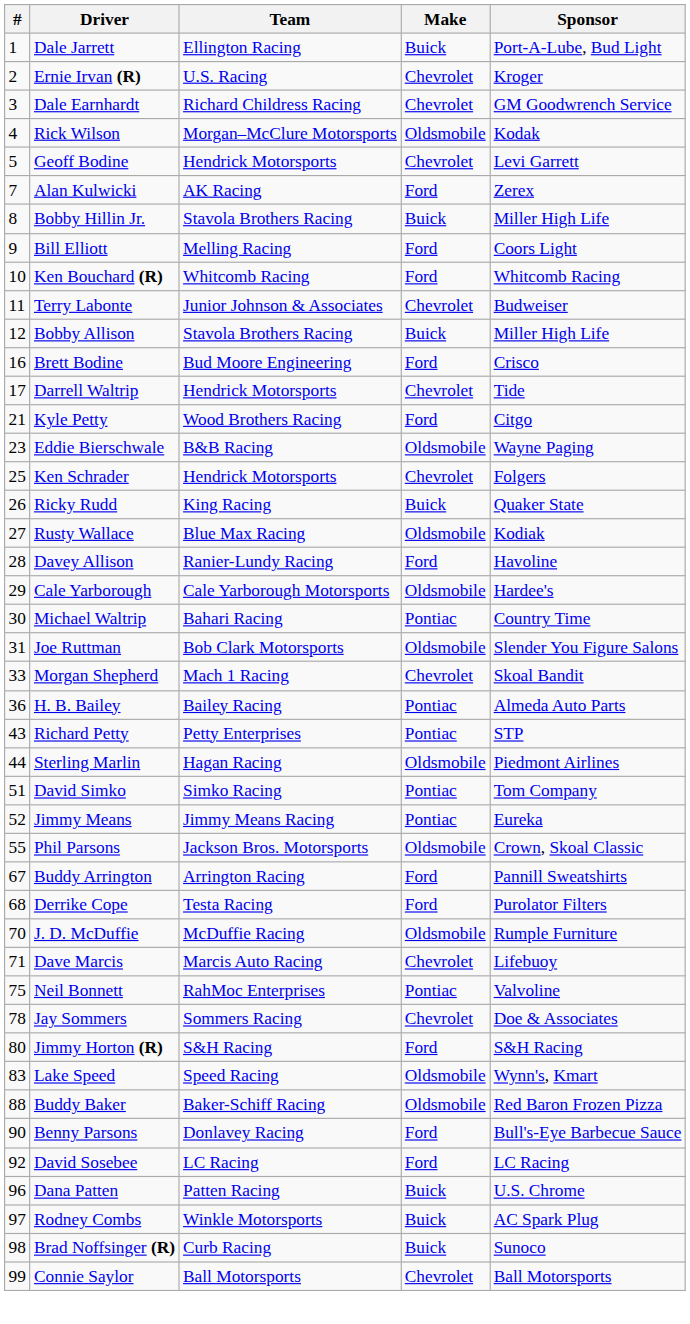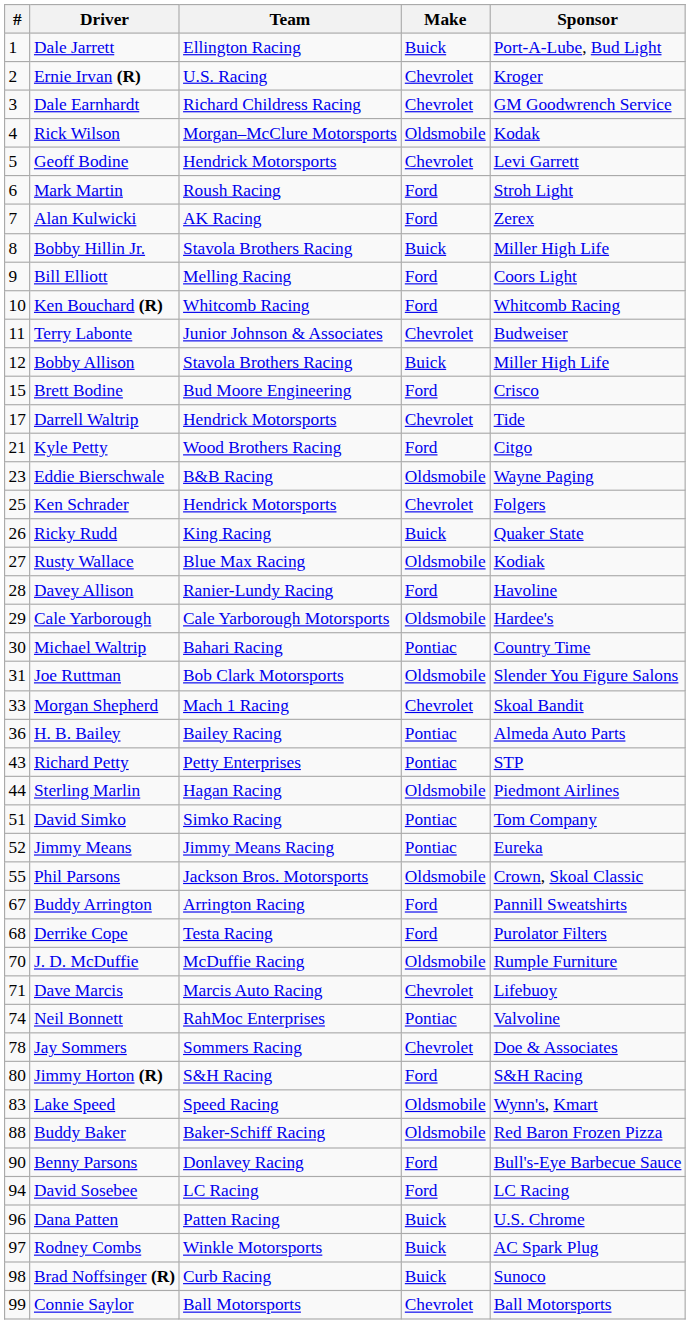 <table class="wikitable" style="font-size:95%">
 <tr>
 <th>#</th>
 <th>Driver</th>
 <th>Team</th>
 <th>Make</th>
 <th>Sponsor</th>
 </tr>
 <tr>
 <td>1</td>
 <td><a href='#'>Dale Jarrett</a></td>
 <td><a href='#'>Ellington Racing</a></td>
 <td><a href='#'>Buick</a></td>
 <td><a href='#'>Port-A-Lube</a>, <a href='#'>Bud Light</a></td>
 </tr>
 <tr>
 <td>2</td>
 <td><a href='#'>Ernie Irvan</a> <strong>(R)</strong></td>
 <td><a href='#'>U.S. Racing</a></td>
 <td><a href='#'>Chevrolet</a></td>
 <td><a href='#'>Kroger</a></td>
 </tr>
 <tr>
 <td>3</td>
 <td><a href='#'>Dale Earnhardt</a></td>
 <td><a href='#'>Richard Childress Racing</a></td>
 <td><a href='#'>Chevrolet</a></td>
 <td><a href='#'>GM Goodwrench Service</a></td>
 </tr>
 <tr>
 <td>4</td>
 <td><a href='#'>Rick Wilson</a></td>
 <td><a href='#'>Morgan–McClure Motorsports</a></td>
 <td><a href='#'>Oldsmobile</a></td>
 <td><a href='#'>Kodak</a></td>
 </tr>
 <tr>
 <td>5</td>
 <td><a href='#'>Geoff Bodine</a></td>
 <td><a href='#'>Hendrick Motorsports</a></td>
 <td><a href='#'>Chevrolet</a></td>
 <td><a href='#'>Levi Garrett</a></td>
 </tr>
 <tr>
+<td>6</td>
+<td><a href='#'>Mark Martin</a></td>
+<td><a href='#'>Roush Racing</a></td>
+<td><a href='#'>Ford</a></td>
+<td><a href='#'>Stroh Light</a></td>
+</tr>
+<tr>
 <td>7</td>
 <td><a href='#'>Alan Kulwicki</a></td>
 <td><a href='#'>AK Racing</a></td>
 <td><a href='#'>Ford</a></td>
 <td><a href='#'>Zerex</a></td>
 </tr>
 <tr>
 <td>8</td>
 <td><a href='#'>Bobby Hillin Jr.</a></td>
 <td><a href='#'>Stavola Brothers Racing</a></td>
 <td><a href='#'>Buick</a></td>
 <td><a href='#'>Miller High Life</a></td>
 </tr>
 <tr>
 <td>9</td>
 <td><a href='#'>Bill Elliott</a></td>
 <td><a href='#'>Melling Racing</a></td>
 <td><a href='#'>Ford</a></td>
 <td><a href='#'>Coors Light</a></td>
 </tr>
 <tr>
 <td>10</td>
 <td><a href='#'>Ken Bouchard</a> <strong>(R)</strong></td>
 <td><a href='#'>Whitcomb Racing</a></td>
 <td><a href='#'>Ford</a></td>
 <td><a href='#'>Whitcomb Racing</a></td>
 </tr>
 <tr>
 <td>11</td>
 <td><a href='#'>Terry Labonte</a></td>
 <td><a href='#'>Junior Johnson & Associates</a></td>
 <td><a href='#'>Chevrolet</a></td>
 <td><a href='#'>Budweiser</a></td>
 </tr>
 <tr>
 <td>12</td>
 <td><a href='#'>Bobby Allison</a></td>
 <td><a href='#'>Stavola Brothers Racing</a></td>
 <td><a href='#'>Buick</a></td>
 <td><a href='#'>Miller High Life</a></td>
 </tr>
 <tr>
-<td>16</td>
+<td>15</td>
 <td><a href='#'>Brett Bodine</a></td>
 <td><a href='#'>Bud Moore Engineering</a></td>
 <td><a href='#'>Ford</a></td>
 <td><a href='#'>Crisco</a></td>
 </tr>
 <tr>
 <td>17</td>
 <td><a href='#'>Darrell Waltrip</a></td>
 <td><a href='#'>Hendrick Motorsports</a></td>
 <td><a href='#'>Chevrolet</a></td>
 <td><a href='#'>Tide</a></td>
 </tr>
 <tr>
 <td>21</td>
 <td><a href='#'>Kyle Petty</a></td>
 <td><a href='#'>Wood Brothers Racing</a></td>
 <td><a href='#'>Ford</a></td>
 <td><a href='#'>Citgo</a></td>
 </tr>
 <tr>
 <td>23</td>
 <td><a href='#'>Eddie Bierschwale</a></td>
 <td><a href='#'>B&B Racing</a></td>
 <td><a href='#'>Oldsmobile</a></td>
 <td><a href='#'>Wayne Paging</a></td>
 </tr>
 <tr>
 <td>25</td>
 <td><a href='#'>Ken Schrader</a></td>
 <td><a href='#'>Hendrick Motorsports</a></td>
 <td><a href='#'>Chevrolet</a></td>
 <td><a href='#'>Folgers</a></td>
 </tr>
 <tr>
 <td>26</td>
 <td><a href='#'>Ricky Rudd</a></td>
 <td><a href='#'>King Racing</a></td>
 <td><a href='#'>Buick</a></td>
 <td><a href='#'>Quaker State</a></td>
 </tr>
 <tr>
 <td>27</td>
 <td><a href='#'>Rusty Wallace</a></td>
 <td><a href='#'>Blue Max Racing</a></td>
 <td><a href='#'>Oldsmobile</a></td>
 <td><a href='#'>Kodiak</a></td>
 </tr>
 <tr>
 <td>28</td>
 <td><a href='#'>Davey Allison</a></td>
 <td><a href='#'>Ranier-Lundy Racing</a></td>
 <td><a href='#'>Ford</a></td>
 <td><a href='#'>Havoline</a></td>
 </tr>
 <tr>
 <td>29</td>
 <td><a href='#'>Cale Yarborough</a></td>
 <td><a href='#'>Cale Yarborough Motorsports</a></td>
 <td><a href='#'>Oldsmobile</a></td>
 <td><a href='#'>Hardee's</a></td>
 </tr>
 <tr>
 <td>30</td>
 <td><a href='#'>Michael Waltrip</a></td>
 <td><a href='#'>Bahari Racing</a></td>
 <td><a href='#'>Pontiac</a></td>
 <td><a href='#'>Country Time</a></td>
 </tr>
 <tr>
 <td>31</td>
 <td><a href='#'>Joe Ruttman</a></td>
 <td><a href='#'>Bob Clark Motorsports</a></td>
 <td><a href='#'>Oldsmobile</a></td>
 <td><a href='#'>Slender You Figure Salons</a></td>
 </tr>
 <tr>
 <td>33</td>
 <td><a href='#'>Morgan Shepherd</a></td>
 <td><a href='#'>Mach 1 Racing</a></td>
 <td><a href='#'>Chevrolet</a></td>
 <td><a href='#'>Skoal Bandit</a></td>
 </tr>
 <tr>
 <td>36</td>
 <td><a href='#'>H. B. Bailey</a></td>
 <td><a href='#'>Bailey Racing</a></td>
 <td><a href='#'>Pontiac</a></td>
 <td><a href='#'>Almeda Auto Parts</a></td>
 </tr>
 <tr>
 <td>43</td>
 <td><a href='#'>Richard Petty</a></td>
 <td><a href='#'>Petty Enterprises</a></td>
 <td><a href='#'>Pontiac</a></td>
 <td><a href='#'>STP</a></td>
 </tr>
 <tr>
 <td>44</td>
 <td><a href='#'>Sterling Marlin</a></td>
 <td><a href='#'>Hagan Racing</a></td>
 <td><a href='#'>Oldsmobile</a></td>
 <td><a href='#'>Piedmont Airlines</a></td>
 </tr>
 <tr>
 <td>51</td>
 <td><a href='#'>David Simko</a></td>
 <td><a href='#'>Simko Racing</a></td>
 <td><a href='#'>Pontiac</a></td>
 <td><a href='#'>Tom Company</a></td>
 </tr>
 <tr>
 <td>52</td>
 <td><a href='#'>Jimmy Means</a></td>
 <td><a href='#'>Jimmy Means Racing</a></td>
 <td><a href='#'>Pontiac</a></td>
 <td><a href='#'>Eureka</a></td>
 </tr>
 <tr>
 <td>55</td>
 <td><a href='#'>Phil Parsons</a></td>
 <td><a href='#'>Jackson Bros. Motorsports</a></td>
 <td><a href='#'>Oldsmobile</a></td>
 <td><a href='#'>Crown</a>, <a href='#'>Skoal Classic</a></td>
 </tr>
 <tr>
 <td>67</td>
 <td><a href='#'>Buddy Arrington</a></td>
 <td><a href='#'>Arrington Racing</a></td>
 <td><a href='#'>Ford</a></td>
 <td><a href='#'>Pannill Sweatshirts</a></td>
 </tr>
 <tr>
 <td>68</td>
 <td><a href='#'>Derrike Cope</a></td>
 <td><a href='#'>Testa Racing</a></td>
 <td><a href='#'>Ford</a></td>
 <td><a href='#'>Purolator Filters</a></td>
 </tr>
 <tr>
 <td>70</td>
 <td><a href='#'>J. D. McDuffie</a></td>
 <td><a href='#'>McDuffie Racing</a></td>
 <td><a href='#'>Oldsmobile</a></td>
 <td><a href='#'>Rumple Furniture</a></td>
 </tr>
 <tr>
 <td>71</td>
 <td><a href='#'>Dave Marcis</a></td>
 <td><a href='#'>Marcis Auto Racing</a></td>
 <td><a href='#'>Chevrolet</a></td>
 <td><a href='#'>Lifebuoy</a></td>
 </tr>
 <tr>
-<td>75</td>
+<td>74</td>
 <td><a href='#'>Neil Bonnett</a></td>
 <td><a href='#'>RahMoc Enterprises</a></td>
 <td><a href='#'>Pontiac</a></td>
 <td><a href='#'>Valvoline</a></td>
 </tr>
 <tr>
 <td>78</td>
 <td><a href='#'>Jay Sommers</a></td>
 <td><a href='#'>Sommers Racing</a></td>
 <td><a href='#'>Chevrolet</a></td>
 <td><a href='#'>Doe & Associates</a></td>
 </tr>
 <tr>
 <td>80</td>
 <td><a href='#'>Jimmy Horton</a> <strong>(R)</strong></td>
 <td><a href='#'>S&H Racing</a></td>
 <td><a href='#'>Ford</a></td>
 <td><a href='#'>S&H Racing</a></td>
 </tr>
 <tr>
 <td>83</td>
 <td><a href='#'>Lake Speed</a></td>
 <td><a href='#'>Speed Racing</a></td>
 <td><a href='#'>Oldsmobile</a></td>
 <td><a href='#'>Wynn's</a>, <a href='#'>Kmart</a></td>
 </tr>
 <tr>
 <td>88</td>
 <td><a href='#'>Buddy Baker</a></td>
 <td><a href='#'>Baker-Schiff Racing</a></td>
 <td><a href='#'>Oldsmobile</a></td>
 <td><a href='#'>Red Baron Frozen Pizza</a></td>
 </tr>
 <tr>
 <td>90</td>
 <td><a href='#'>Benny Parsons</a></td>
 <td><a href='#'>Donlavey Racing</a></td>
 <td><a href='#'>Ford</a></td>
 <td><a href='#'>Bull's-Eye Barbecue Sauce</a></td>
 </tr>
 <tr>
-<td>92</td>
+<td>94</td>
 <td><a href='#'>David Sosebee</a></td>
 <td><a href='#'>LC Racing</a></td>
 <td><a href='#'>Ford</a></td>
 <td><a href='#'>LC Racing</a></td>
 </tr>
 <tr>
 <td>96</td>
 <td><a href='#'>Dana Patten</a></td>
 <td><a href='#'>Patten Racing</a></td>
 <td><a href='#'>Buick</a></td>
 <td><a href='#'>U.S. Chrome</a></td>
 </tr>
 <tr>
 <td>97</td>
 <td><a href='#'>Rodney Combs</a></td>
 <td><a href='#'>Winkle Motorsports</a></td>
 <td><a href='#'>Buick</a></td>
 <td><a href='#'>AC Spark Plug</a></td>
 </tr>
 <tr>
 <td>98</td>
 <td><a href='#'>Brad Noffsinger</a> <strong>(R)</strong></td>
 <td><a href='#'>Curb Racing</a></td>
 <td><a href='#'>Buick</a></td>
 <td><a href='#'>Sunoco</a></td>
 </tr>
 <tr>
 <td>99</td>
 <td><a href='#'>Connie Saylor</a></td>
 <td><a href='#'>Ball Motorsports</a></td>
 <td><a href='#'>Chevrolet</a></td>
 <td><a href='#'>Ball Motorsports</a></td>
 </tr>
 </table>
